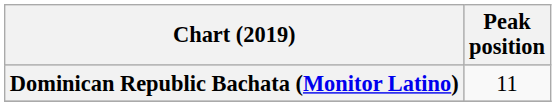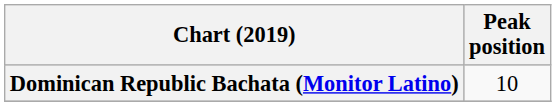 <table class="wikitable sortable plainrowheaders" style="text-align:center">
 <tr>
 <th scope="col">Chart (2019)</th>
 <th scope="col">Peak<br>position</th>
 </tr>
 <tr>
 <th scope="row">Dominican Republic Bachata (<a href='#'>Monitor Latino</a>)</th>
-<td>11</td>
+<td>10</td>
 </tr>
 <tr>
 </tr>
 </table>
